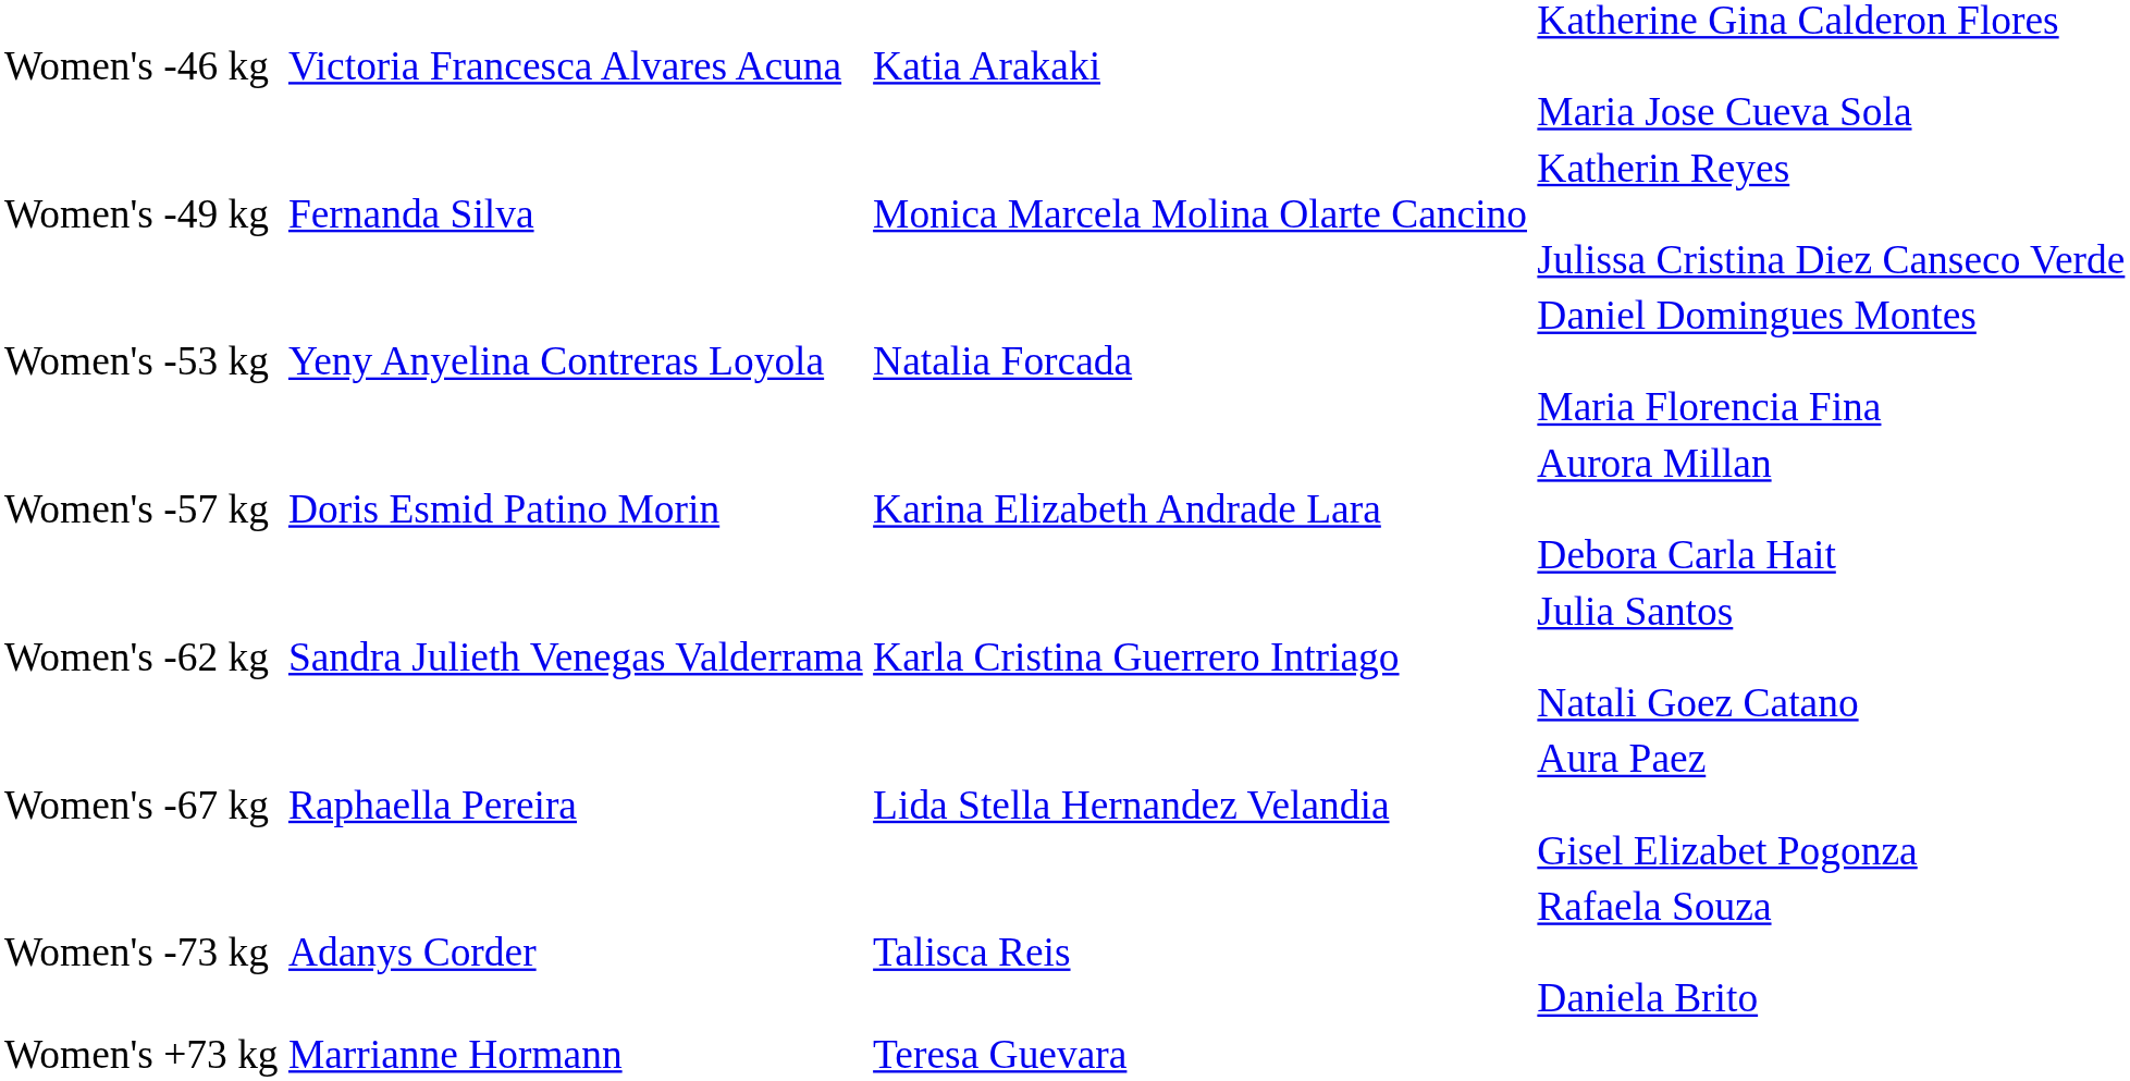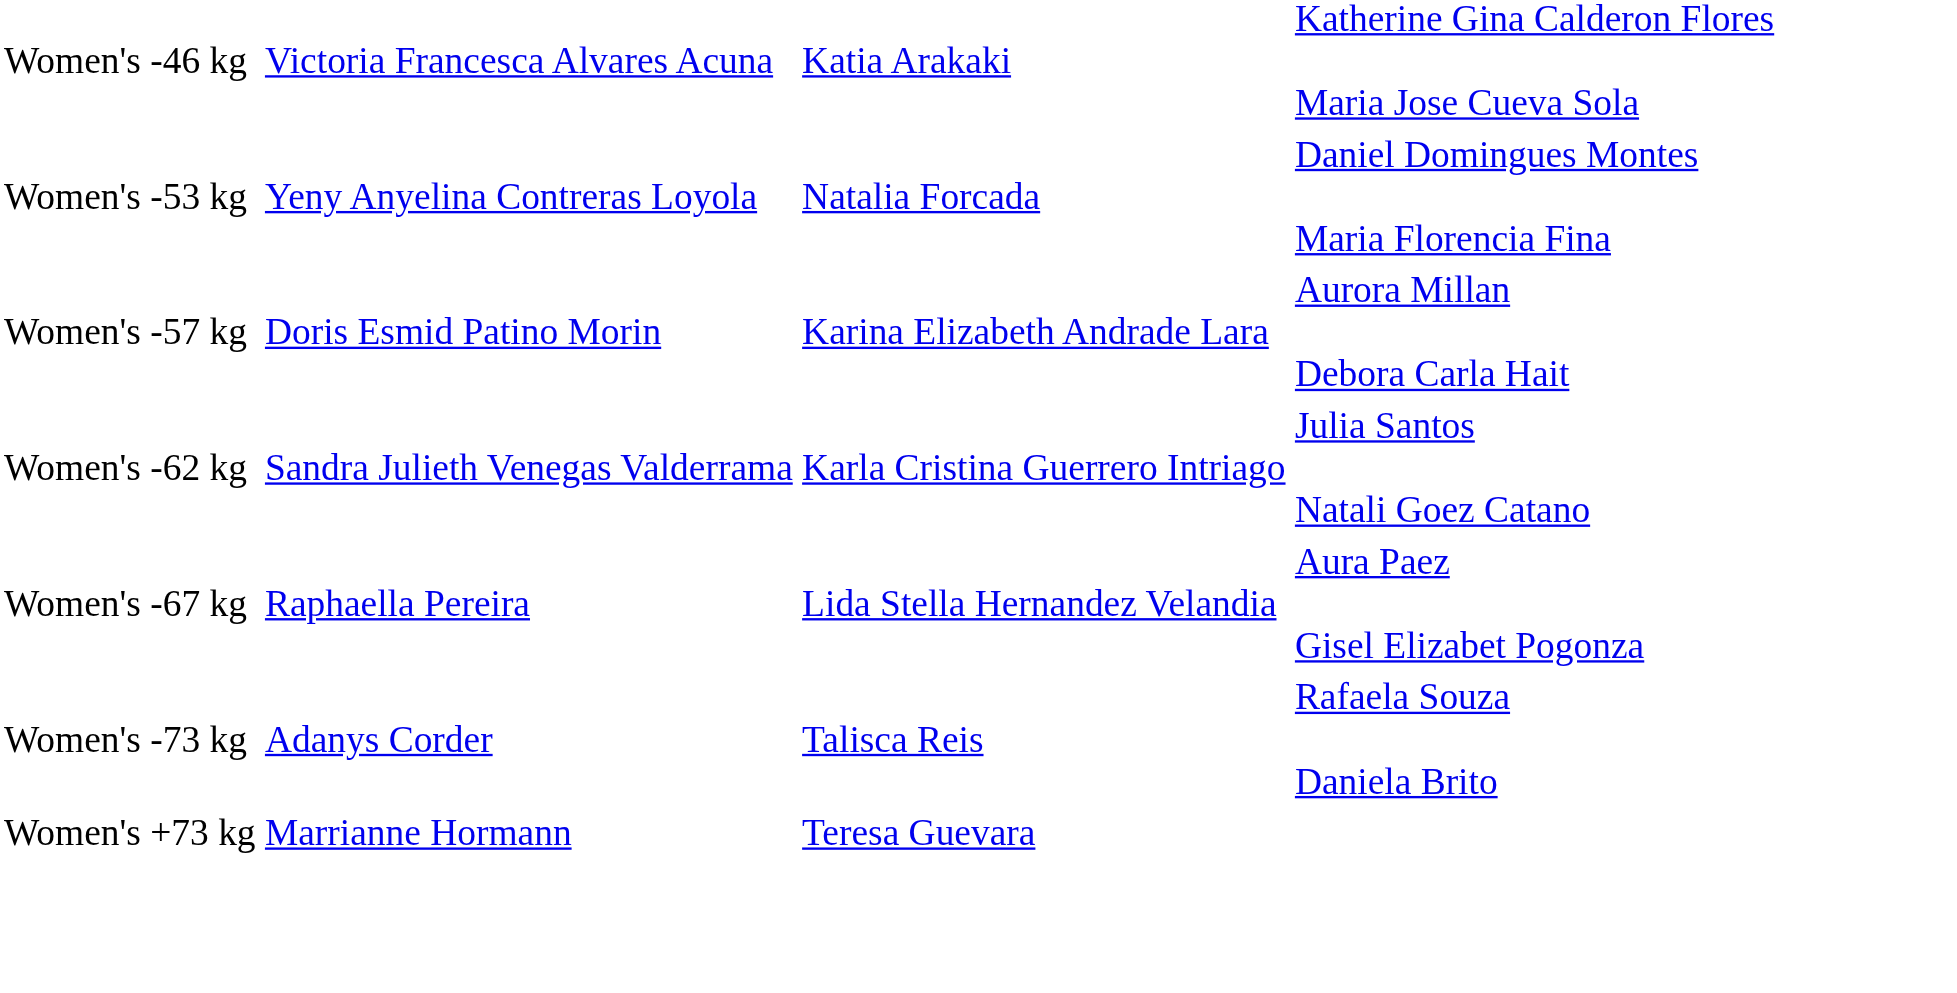 <table>
 <tr>
 <td>Women's -46 kg<br></td>
 <td><a href='#'>Victoria Francesca Alvares Acuna</a><br><em></em></td>
 <td><a href='#'>Katia Arakaki</a><br><em></em></td>
 <td><a href='#'>Katherine Gina Calderon Flores</a><br><em></em><br><a href='#'>Maria Jose Cueva Sola</a><br><em></em></td>
-</tr>
-<tr>
-<td>Women's -49 kg<br></td>
-<td><a href='#'>Fernanda Silva</a><br><em></em></td>
-<td><a href='#'>Monica Marcela Molina Olarte Cancino</a><br><em></em></td>
-<td><a href='#'>Katherin Reyes</a><br><em></em><br><a href='#'>Julissa Cristina Diez Canseco Verde</a><br><em></em></td>
 </tr>
 <tr>
 <td>Women's -53 kg<br></td>
 <td><a href='#'>Yeny Anyelina Contreras Loyola</a><br><em></em></td>
 <td><a href='#'>Natalia Forcada</a><br><em></em></td>
 <td><a href='#'>Daniel Domingues Montes</a><br><em></em><br><a href='#'>Maria Florencia Fina</a><br><em></em></td>
 </tr>
 <tr>
 <td>Women's -57 kg<br></td>
 <td><a href='#'>Doris Esmid Patino Morin</a><br><em></em></td>
 <td><a href='#'>Karina Elizabeth Andrade Lara</a><br><em></em></td>
 <td><a href='#'>Aurora Millan</a><br><em></em><br><a href='#'>Debora Carla Hait</a><br><em></em></td>
 </tr>
 <tr>
 <td>Women's -62 kg<br></td>
 <td><a href='#'>Sandra Julieth Venegas Valderrama</a><br><em></em></td>
 <td><a href='#'>Karla Cristina Guerrero Intriago</a><br><em></em></td>
 <td><a href='#'>Julia Santos</a><br><em></em><br><a href='#'>Natali Goez Catano</a><br><em></em></td>
 </tr>
 <tr>
 <td>Women's -67 kg<br></td>
 <td><a href='#'>Raphaella Pereira</a><br><em></em></td>
 <td><a href='#'>Lida Stella Hernandez Velandia</a><br><em></em></td>
 <td><a href='#'>Aura Paez</a><br><em></em><br><a href='#'>Gisel Elizabet Pogonza</a><br><em></em></td>
 </tr>
 <tr>
 <td>Women's -73 kg<br></td>
 <td><a href='#'>Adanys Corder</a><br><em></em></td>
 <td><a href='#'>Talisca Reis</a><br><em></em></td>
 <td><a href='#'>Rafaela Souza</a><br><em></em><br><a href='#'>Daniela Brito</a><br><em></em></td>
 </tr>
 <tr>
 <td>Women's +73 kg<br></td>
 <td><a href='#'>Marrianne Hormann</a><br><em></em></td>
 <td><a href='#'>Teresa Guevara</a><br><em></em></td>
 <td></td>
 </tr>
 </table>
